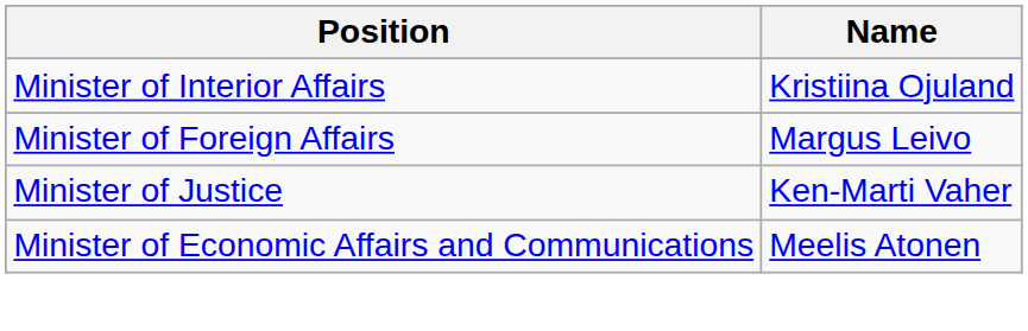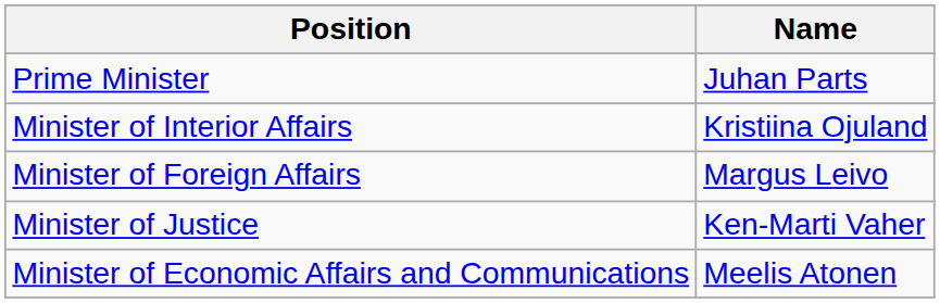 <table class="wikitable">
 <tr>
 <th>Position</th>
 <th>Name</th>
+</tr>
+<tr>
+<td {{center><a href='#'>Prime Minister</a></td>
+<td><a href='#'>Juhan Parts</a></td>
 </tr>
 <tr>
 <td {{center><a href='#'>Minister of Interior Affairs</a></td>
 <td><a href='#'>Kristiina Ojuland</a></td>
 </tr>
 <tr>
 <td {{center><a href='#'>Minister of Foreign Affairs</a></td>
 <td><a href='#'>Margus Leivo</a></td>
 </tr>
 <tr>
 <td {{center><a href='#'>Minister of Justice</a></td>
 <td><a href='#'>Ken-Marti Vaher</a></td>
 </tr>
 <tr>
 <td {{center><a href='#'>Minister of Economic Affairs and Communications</a></td>
 <td><a href='#'>Meelis Atonen</a></td>
 </tr>
 </table>
